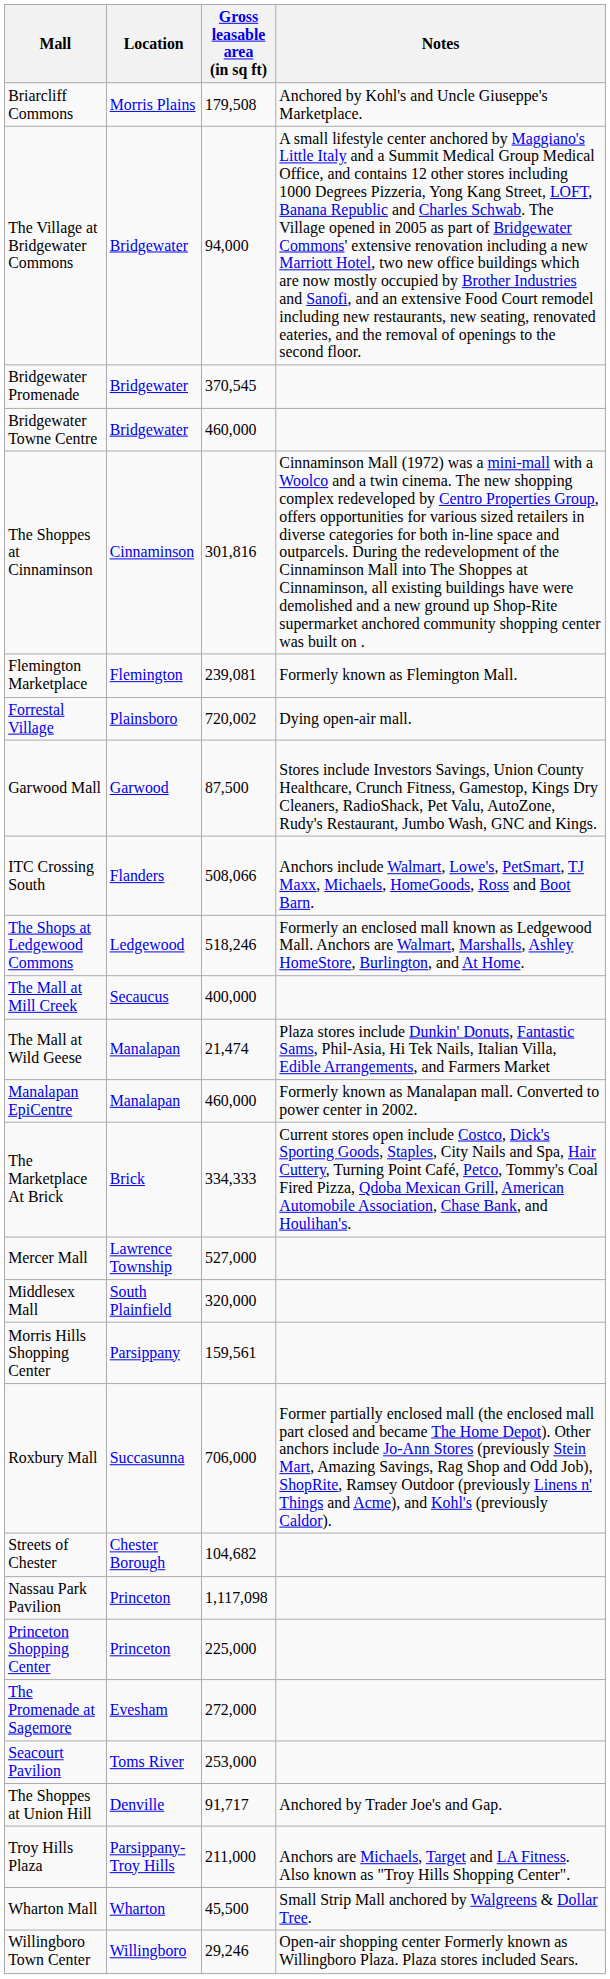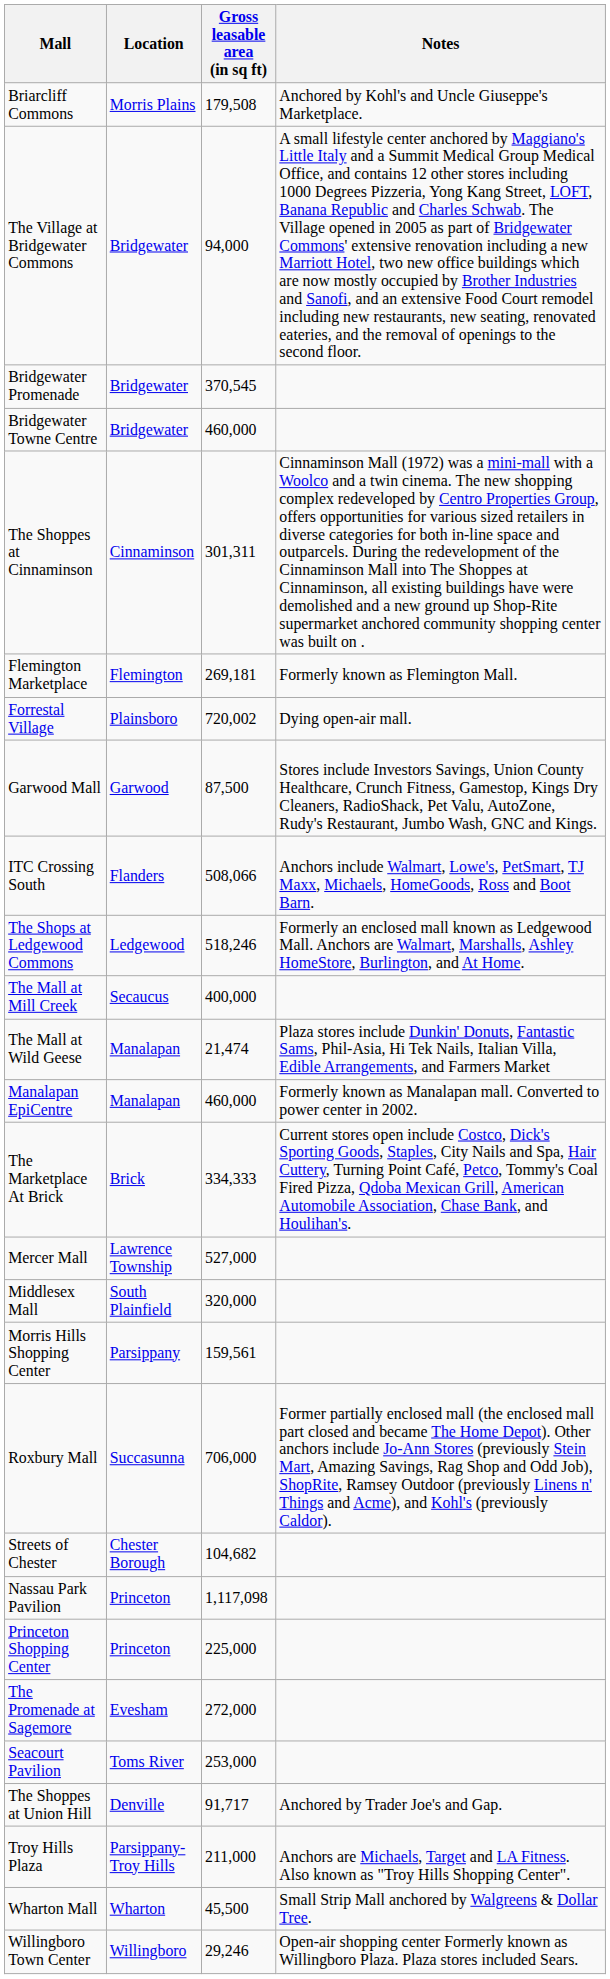 <table class="wikitable sortable">
 <tr>
 <th>Mall</th>
 <th>Location</th>
 <th><a href='#'>Gross leasable area</a><br>(in sq ft)</th>
 <th>Notes</th>
 </tr>
 <tr>
 <td>Briarcliff Commons</td>
 <td><a href='#'>Morris Plains</a></td>
 <td>179,508</td>
 <td>Anchored by Kohl's and Uncle Giuseppe's Marketplace.</td>
 </tr>
 <tr>
 <td>The Village at Bridgewater Commons</td>
 <td><a href='#'>Bridgewater</a></td>
 <td>94,000</td>
 <td>A small lifestyle center anchored by <a href='#'>Maggiano's Little Italy</a> and a Summit Medical Group Medical Office, and contains 12 other stores including 1000 Degrees Pizzeria, Yong Kang Street, <a href='#'>LOFT</a>, <a href='#'>Banana Republic</a> and <a href='#'>Charles Schwab</a>. The Village opened in 2005 as part of <a href='#'>Bridgewater Commons</a>' extensive renovation including a new <a href='#'>Marriott Hotel</a>, two new office buildings which are now mostly occupied by <a href='#'>Brother Industries</a> and <a href='#'>Sanofi</a>, and an extensive Food Court remodel including new restaurants, new seating, renovated eateries, and the removal of openings to the second floor.</td>
 </tr>
 <tr>
 <td>Bridgewater Promenade</td>
 <td><a href='#'>Bridgewater</a></td>
 <td>370,545</td>
 <td></td>
 </tr>
 <tr>
 <td>Bridgewater Towne Centre</td>
 <td><a href='#'>Bridgewater</a></td>
 <td>460,000</td>
 <td></td>
 </tr>
 <tr>
 <td>The Shoppes at Cinnaminson</td>
 <td><a href='#'>Cinnaminson</a></td>
-<td>301,816</td>
+<td>301,311</td>
 <td>Cinnaminson Mall (1972) was a <a href='#'>mini-mall</a> with a <a href='#'>Woolco</a> and a twin cinema.  The new shopping complex redeveloped by <a href='#'>Centro Properties Group</a>, offers opportunities for various sized retailers in diverse categories for both in-line space and outparcels. During the redevelopment of the Cinnaminson Mall into The Shoppes at Cinnaminson, all existing buildings have were demolished and a new ground up Shop-Rite supermarket anchored community shopping center was built on .</td>
 </tr>
 <tr>
 <td>Flemington Marketplace<br></td>
 <td><a href='#'>Flemington</a></td>
-<td>239,081</td>
+<td>269,181</td>
 <td>Formerly known as Flemington Mall.</td>
 </tr>
 <tr>
 <td><a href='#'>Forrestal Village</a></td>
 <td><a href='#'>Plainsboro</a></td>
 <td>720,002</td>
 <td>Dying open-air mall.</td>
 </tr>
 <tr>
 <td>Garwood Mall</td>
 <td><a href='#'>Garwood</a></td>
 <td>87,500</td>
 <td><br>Stores include Investors Savings, Union County Healthcare, Crunch Fitness, Gamestop, Kings Dry Cleaners, RadioShack, Pet Valu, AutoZone, Rudy's Restaurant, Jumbo Wash, GNC and Kings.</td>
 </tr>
 <tr>
 <td>ITC Crossing South</td>
 <td><a href='#'>Flanders</a></td>
 <td>508,066</td>
 <td><br>Anchors include <a href='#'>Walmart</a>, <a href='#'>Lowe's</a>, <a href='#'>PetSmart</a>, <a href='#'>TJ Maxx</a>, <a href='#'>Michaels</a>, <a href='#'>HomeGoods</a>, <a href='#'>Ross</a> and <a href='#'>Boot Barn</a>.</td>
 </tr>
 <tr>
 <td><a href='#'>The Shops at Ledgewood Commons</a></td>
 <td><a href='#'>Ledgewood</a></td>
 <td>518,246</td>
 <td>Formerly an  enclosed mall known as Ledgewood Mall. Anchors are <a href='#'>Walmart</a>, <a href='#'>Marshalls</a>, <a href='#'>Ashley HomeStore</a>, <a href='#'>Burlington</a>, and <a href='#'>At Home</a>.</td>
 </tr>
 <tr>
 <td><a href='#'>The Mall at Mill Creek</a></td>
 <td><a href='#'>Secaucus</a></td>
 <td>400,000</td>
 <td></td>
 </tr>
 <tr>
 <td>The Mall at Wild Geese</td>
 <td><a href='#'>Manalapan</a></td>
 <td>21,474</td>
 <td>Plaza stores include <a href='#'>Dunkin' Donuts</a>, <a href='#'>Fantastic Sams</a>, Phil-Asia, Hi Tek Nails, Italian Villa, <a href='#'>Edible Arrangements</a>, and Farmers Market</td>
 </tr>
 <tr>
 <td><a href='#'>Manalapan EpiCentre</a></td>
 <td><a href='#'>Manalapan</a></td>
 <td>460,000</td>
 <td>Formerly known as Manalapan mall. Converted to power center in 2002.</td>
 </tr>
 <tr>
 <td>The Marketplace At Brick<br></td>
 <td><a href='#'>Brick</a></td>
 <td>334,333</td>
 <td>Current stores open include <a href='#'>Costco</a>, <a href='#'>Dick's Sporting Goods</a>, <a href='#'>Staples</a>, City Nails and Spa, <a href='#'>Hair Cuttery</a>, Turning Point Café, <a href='#'>Petco</a>, Tommy's Coal Fired Pizza, <a href='#'>Qdoba Mexican Grill</a>, <a href='#'>American Automobile Association</a>, <a href='#'>Chase Bank</a>, and <a href='#'>Houlihan's</a>.</td>
 </tr>
 <tr>
 <td>Mercer Mall</td>
 <td><a href='#'>Lawrence Township</a></td>
 <td>527,000</td>
 <td></td>
 </tr>
 <tr>
 <td>Middlesex Mall</td>
 <td><a href='#'>South Plainfield</a></td>
 <td>320,000</td>
 <td></td>
 </tr>
 <tr>
 <td>Morris Hills Shopping Center</td>
 <td><a href='#'>Parsippany</a></td>
 <td>159,561</td>
 <td></td>
 </tr>
 <tr>
 <td>Roxbury Mall</td>
 <td><a href='#'>Succasunna</a></td>
 <td>706,000</td>
 <td><br>Former partially enclosed mall (the enclosed mall part closed and became <a href='#'>The Home Depot</a>). Other anchors include <a href='#'>Jo-Ann Stores</a> (previously <a href='#'>Stein Mart</a>, Amazing Savings, Rag Shop and Odd Job), <a href='#'>ShopRite</a>, Ramsey Outdoor (previously <a href='#'>Linens n' Things</a> and <a href='#'>Acme</a>), and <a href='#'>Kohl's</a> (previously <a href='#'>Caldor</a>).</td>
 </tr>
 <tr>
 <td>Streets of Chester</td>
 <td><a href='#'>Chester Borough</a></td>
 <td>104,682</td>
 <td></td>
 </tr>
 <tr>
 <td>Nassau Park Pavilion</td>
 <td><a href='#'>Princeton</a></td>
 <td>1,117,098</td>
 <td></td>
 </tr>
 <tr>
 <td><a href='#'>Princeton Shopping Center</a></td>
 <td><a href='#'>Princeton</a></td>
 <td>225,000</td>
 <td></td>
 </tr>
 <tr>
 <td><a href='#'>The Promenade at Sagemore</a></td>
 <td><a href='#'>Evesham</a></td>
 <td>272,000</td>
 <td></td>
 </tr>
 <tr>
 <td><a href='#'>Seacourt Pavilion</a></td>
 <td><a href='#'>Toms River</a></td>
 <td>253,000</td>
 <td></td>
 </tr>
 <tr>
 <td>The Shoppes at Union Hill</td>
 <td><a href='#'>Denville</a></td>
 <td>91,717</td>
 <td>Anchored by Trader Joe's and Gap.</td>
 </tr>
 <tr>
 <td>Troy Hills Plaza</td>
 <td><a href='#'>Parsippany-Troy Hills</a></td>
 <td>211,000</td>
 <td><br>Anchors are <a href='#'>Michaels</a>, <a href='#'>Target</a> and <a href='#'>LA Fitness</a>. Also known as "Troy Hills Shopping Center".</td>
 </tr>
 <tr>
 <td>Wharton Mall</td>
 <td><a href='#'>Wharton</a></td>
 <td>45,500</td>
 <td> Small Strip Mall anchored by <a href='#'>Walgreens</a> & <a href='#'>Dollar Tree</a>.</td>
 </tr>
 <tr>
 <td>Willingboro Town Center</td>
 <td><a href='#'>Willingboro</a></td>
 <td>29,246</td>
 <td> Open-air shopping center Formerly known as Willingboro Plaza. Plaza stores included Sears.</td>
 </tr>
 </table>
